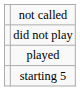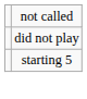 <table class="wikitable" style="text-align:center;font-size:80%;">
 <tr style="vertical-align:middle;">
 <td></td>
 <td>not called</td>
 </tr>
 <tr>
 <td></td>
 <td>did not play</td>
 </tr>
 <tr>
 <td></td>
-<td>played</td>
-</tr>
-<tr>
-<td></td>
 <td>starting 5</td>
 </tr>
 </table>
